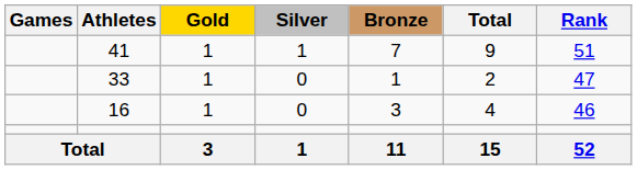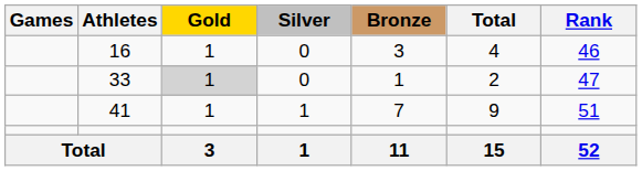 <table class="wikitable sortable" style="text-align:center; font-size:90%;">
 <tr>
 <th>Games</th>
 <th>Athletes</th>
 <th style="background:gold; width:4.5em; font-weight:bold;">Gold</th>
 <th style="background:silver; width:4.5em; font-weight:bold;">Silver</th>
 <th style="background:#cc9966; width:4.5em; font-weight:bold;">Bronze</th>
 <th style="width:4.5em; font-weight:bold;">Total</th>
 <th style="width:4.5em; font-weight:bold;"><a href='#'>Rank</a></th>
 </tr>
 <tr>
 <td align=left></td>
-<td>41</td>
+<td>16</td>
 <td>1</td>
-<td>1</td>
-<td>7</td>
-<td>9</td>
-<td><a href='#'>51</a></td>
+<td>0</td>
+<td>3</td>
+<td>4</td>
+<td><a href='#'>46</a></td>
 </tr>
 <tr>
 <td align=left></td>
 <td>33</td>
-<td>1</td>
+<td style="background: lightgrey;">1</td>
 <td>0</td>
 <td>1</td>
 <td>2</td>
 <td><a href='#'>47</a></td>
 </tr>
 <tr>
 <td align=left></td>
-<td>16</td>
+<td>41</td>
 <td>1</td>
-<td>0</td>
-<td>3</td>
-<td>4</td>
-<td><a href='#'>46</a></td>
+<td>1</td>
+<td>7</td>
+<td>9</td>
+<td><a href='#'>51</a></td>
 </tr>
 <tr>
 <td align=left><em></em></td>
 <td></td>
 <td></td>
 <td></td>
 <td></td>
 <td></td>
 <td></td>
 </tr>
 <tr>
 <th colspan=2>Total</th>
 <th>3</th>
 <th>1</th>
 <th>11</th>
 <th>15</th>
 <th><a href='#'>52</a></th>
 </tr>
 </table>
